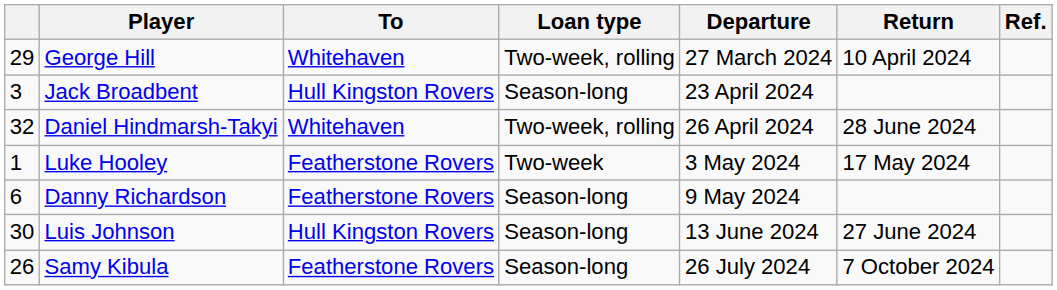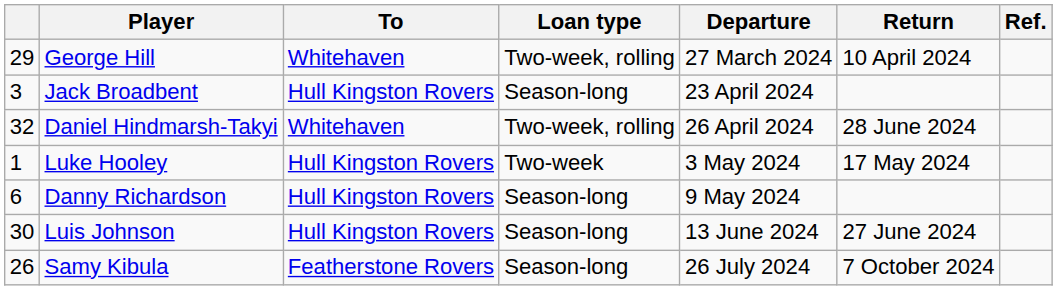 <table class="wikitable defaultleft col1center">
 <tr>
 <th></th>
 <th>Player</th>
 <th>To</th>
 <th>Loan type</th>
 <th>Departure</th>
 <th>Return</th>
 <th>Ref.</th>
 </tr>
 <tr>
 <td>29</td>
 <td> <a href='#'>George Hill</a></td>
 <td> <a href='#'>Whitehaven</a></td>
 <td>Two-week, rolling</td>
 <td>27 March 2024</td>
 <td>10 April 2024</td>
 <td></td>
 </tr>
 <tr>
 <td>3</td>
 <td> <a href='#'>Jack Broadbent</a></td>
 <td> <a href='#'>Hull Kingston Rovers</a></td>
 <td>Season-long</td>
 <td>23 April 2024</td>
 <td></td>
 <td></td>
 </tr>
 <tr>
 <td>32</td>
 <td> <a href='#'>Daniel Hindmarsh-Takyi</a></td>
 <td> <a href='#'>Whitehaven</a></td>
 <td>Two-week, rolling</td>
 <td>26 April 2024</td>
 <td>28 June 2024</td>
 <td></td>
 </tr>
 <tr>
 <td>1</td>
 <td> <a href='#'>Luke Hooley</a></td>
-<td> <a href='#'>Featherstone Rovers</a></td>
+<td> <a href='#'>Hull Kingston Rovers</a></td>
 <td>Two-week</td>
 <td>3 May 2024</td>
 <td>17 May 2024</td>
 <td></td>
 </tr>
 <tr>
 <td>6</td>
 <td> <a href='#'>Danny Richardson</a></td>
-<td> <a href='#'>Featherstone Rovers</a></td>
+<td> <a href='#'>Hull Kingston Rovers</a></td>
 <td>Season-long</td>
 <td>9 May 2024</td>
 <td></td>
 <td></td>
 </tr>
 <tr>
 <td>30</td>
 <td> <a href='#'>Luis Johnson</a></td>
 <td> <a href='#'>Hull Kingston Rovers</a></td>
 <td>Season-long</td>
 <td>13 June 2024</td>
 <td>27 June 2024</td>
 <td></td>
 </tr>
 <tr>
 <td>26</td>
 <td> <a href='#'>Samy Kibula</a></td>
 <td> <a href='#'>Featherstone Rovers</a></td>
 <td>Season-long</td>
 <td>26 July 2024</td>
 <td>7 October 2024</td>
 <td></td>
 </tr>
 </table>
